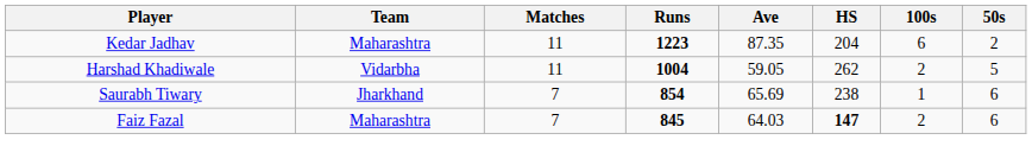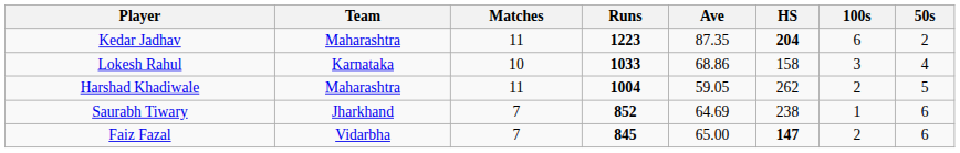 <table class="wikitable sortable" style="width:80%;">
 <tr style="text-align:center;">
 <th class="unsortable">Player</th>
 <th class="unsortable">Team</th>
 <th class="unsortable">Matches</th>
 <th>Runs</th>
 <th>Ave</th>
 <th>HS</th>
 <th>100s</th>
 <th>50s</th>
 </tr>
 <tr style="text-align:center;">
 <td><a href='#'>Kedar Jadhav</a></td>
 <td><a href='#'>Maharashtra</a></td>
 <td>11</td>
 <td><strong>1223</strong></td>
 <td>87.35</td>
-<td>204</td>
+<td><strong>204</strong></td>
 <td>6</td>
 <td>2</td>
 </tr>
 <tr style="text-align:center;">
+<td><a href='#'>Lokesh Rahul</a></td>
+<td><a href='#'>Karnataka</a></td>
+<td>10</td>
+<td><strong>1033</strong></td>
+<td>68.86</td>
+<td>158</td>
+<td>3</td>
+<td>4</td>
+</tr>
+<tr style="text-align:center;">
 <td><a href='#'>Harshad Khadiwale</a></td>
-<td><a href='#'>Vidarbha</a></td>
+<td><a href='#'>Maharashtra</a></td>
 <td>11</td>
 <td><strong>1004</strong></td>
 <td>59.05</td>
 <td>262</td>
 <td>2</td>
 <td>5</td>
 </tr>
 <tr style="text-align:center;">
 <td><a href='#'>Saurabh Tiwary</a></td>
 <td><a href='#'>Jharkhand</a></td>
 <td>7</td>
-<td><strong>854</strong></td>
-<td>65.69</td>
+<td><strong>852</strong></td>
+<td>64.69</td>
 <td>238</td>
 <td>1</td>
 <td>6</td>
 </tr>
 <tr style="text-align:center;">
 <td><a href='#'>Faiz Fazal</a></td>
-<td><a href='#'>Maharashtra</a></td>
+<td><a href='#'>Vidarbha</a></td>
 <td>7</td>
 <td><strong>845</strong></td>
-<td>64.03</td>
+<td>65.00</td>
 <td><strong>147</strong></td>
 <td>2</td>
 <td>6</td>
 </tr>
 </table>
